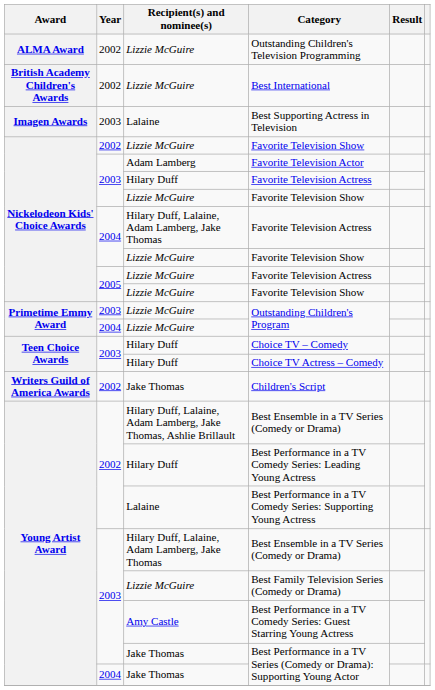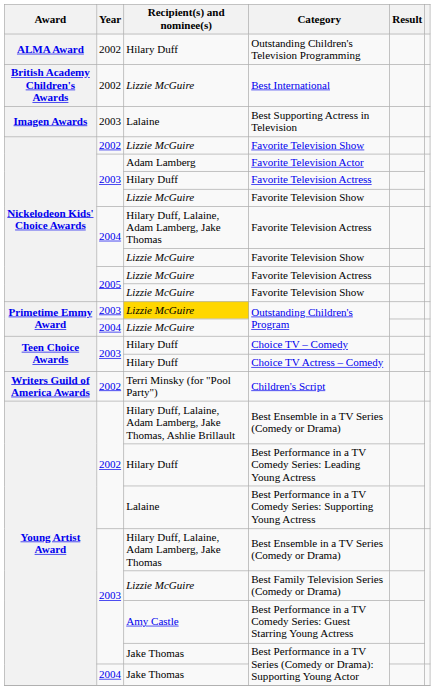 <table class="wikitable plainrowheaders sortable" style="width:99%;">
 <tr>
 <th scope="col">Award</th>
 <th scope="col">Year</th>
 <th scope="col">Recipient(s) and nominee(s)</th>
 <th scope="col">Category</th>
 <th scope="col">Result</th>
 <th scope="col" class="unsortable"></th>
 </tr>
 <tr>
 <th scope="row"><a href='#'>ALMA Award</a></th>
 <td>2002</td>
-<td data-sort-value="Lizzie McGuire"><em>Lizzie McGuire</em></td>
+<td data-sort-value="Duff, Hilary">Hilary Duff</td>
 <td>Outstanding Children's Television Programming</td>
 <td></td>
 <td style="text-align:center;"></td>
 </tr>
 <tr>
 <th scope="row"><a href='#'>British Academy Children's Awards</a></th>
 <td>2002</td>
 <td data-sort-value="Lizzie McGuire"><em>Lizzie McGuire</em></td>
 <td><a href='#'>Best International</a></td>
 <td></td>
 <td style="text-align:center;"></td>
 </tr>
 <tr>
 <th scope="row"><a href='#'>Imagen Awards</a></th>
 <td>2003</td>
 <td data-sort-value="Lalaine">Lalaine</td>
 <td>Best Supporting Actress in Television</td>
 <td></td>
 <td style="text-align:center;"></td>
 </tr>
 <tr>
 <th scope="row" rowspan="8"><a href='#'>Nickelodeon Kids' Choice Awards</a></th>
 <td><a href='#'>2002</a></td>
 <td data-sort-value="Lizzie McGuire"><em>Lizzie McGuire</em></td>
 <td><a href='#'>Favorite Television Show</a></td>
 <td></td>
 <td style="text-align:center;"></td>
 </tr>
 <tr>
 <td rowspan="3"><a href='#'>2003</a></td>
 <td data-sort-value="Lamberg, Adam">Adam Lamberg</td>
 <td><a href='#'>Favorite Television Actor</a></td>
 <td></td>
 <td style="text-align:center;" rowspan="3"></td>
 </tr>
 <tr>
 <td data-sort-value="Duff, Hilary">Hilary Duff</td>
 <td><a href='#'>Favorite Television Actress</a></td>
 <td></td>
 </tr>
 <tr>
 <td data-sort-value="Lizzie McGuire"><em>Lizzie McGuire</em></td>
 <td>Favorite Television Show</td>
 <td></td>
 </tr>
 <tr>
 <td rowspan="2"><a href='#'>2004</a></td>
 <td data-sort-value="Duff, Hilary">Hilary Duff, Lalaine, Adam Lamberg, Jake Thomas</td>
 <td>Favorite Television Actress</td>
 <td></td>
 <td style="text-align:center;" rowspan="2"></td>
 </tr>
 <tr>
 <td data-sort-value="Lizzie McGuire"><em>Lizzie McGuire</em></td>
 <td>Favorite Television Show</td>
 <td></td>
 </tr>
 <tr>
 <td rowspan="2"><a href='#'>2005</a></td>
 <td data-sort-value="Lizzie McGuire"><em>Lizzie McGuire</em></td>
 <td>Favorite Television Actress</td>
 <td></td>
 <td style="text-align:center;" rowspan="2"></td>
 </tr>
 <tr>
 <td data-sort-value="Lizzie McGuire"><em>Lizzie McGuire</em></td>
 <td>Favorite Television Show</td>
 <td></td>
 </tr>
 <tr>
 <th scope="row" rowspan="2"><a href='#'>Primetime Emmy Award</a></th>
 <td><a href='#'>2003</a></td>
-<td data-sort-value="Lizzie McGuire"><em>Lizzie McGuire</em></td>
+<td data-sort-value="Lizzie McGuire" style="background: gold;"><em>Lizzie McGuire</em></td>
 <td rowspan="2"><a href='#'>Outstanding Children's Program</a></td>
 <td></td>
 <td style="text-align:center;"></td>
 </tr>
 <tr>
 <td><a href='#'>2004</a></td>
 <td data-sort-value="Lizzie McGuire"><em>Lizzie McGuire</em></td>
 <td></td>
 <td style="text-align:center;"></td>
 </tr>
 <tr>
 <th scope="row" rowspan="2"><a href='#'>Teen Choice Awards</a></th>
 <td rowspan="2"><a href='#'>2003</a></td>
 <td data-sort-value="Duff, Hilary">Hilary Duff</td>
 <td><a href='#'>Choice TV – Comedy</a></td>
 <td></td>
 <td style="text-align:center;" rowspan="2"></td>
 </tr>
 <tr>
 <td data-sort-value="Duff, Hilary">Hilary Duff</td>
 <td><a href='#'>Choice TV Actress – Comedy</a></td>
 <td></td>
 </tr>
 <tr>
 <th scope="row"><a href='#'>Writers Guild of America Awards</a></th>
 <td><a href='#'>2002</a></td>
-<td data-sort-value="Thomas, Jake">Jake Thomas</td>
+<td data-sort-value="Minsky, Terri">Terri Minsky (for "Pool Party")</td>
 <td><a href='#'>Children's Script</a></td>
 <td></td>
 <td style="text-align:center;"></td>
 </tr>
 <tr>
 <th scope="row" rowspan="8"><a href='#'>Young Artist Award</a></th>
 <td rowspan="3"><a href='#'>2002</a></td>
 <td data-sort-value="Duff, Hilary">Hilary Duff, Lalaine, Adam Lamberg, Jake Thomas, Ashlie Brillault</td>
 <td>Best Ensemble in a TV Series (Comedy or Drama)</td>
 <td></td>
 <td style="text-align:center;" rowspan="3"></td>
 </tr>
 <tr>
 <td data-sort-value="Duff, Hilary">Hilary Duff</td>
 <td>Best Performance in a TV Comedy Series: Leading Young Actress</td>
 <td></td>
 </tr>
 <tr>
 <td data-sort-value="Lalaine">Lalaine</td>
 <td>Best Performance in a TV Comedy Series: Supporting Young Actress</td>
 <td></td>
 </tr>
 <tr>
 <td rowspan="4"><a href='#'>2003</a></td>
 <td data-sort-value="Duff, Hilary">Hilary Duff, Lalaine, Adam Lamberg, Jake Thomas</td>
 <td>Best Ensemble in a TV Series (Comedy or Drama)</td>
 <td></td>
 <td style="text-align:center;" rowspan="4"></td>
 </tr>
 <tr>
 <td data-sort-value="Lizzie McGuire"><em>Lizzie McGuire</em></td>
 <td>Best Family Television Series (Comedy or Drama)</td>
 <td></td>
 </tr>
 <tr>
 <td data-sort-value="Castle, Amy"><a href='#'>Amy Castle</a></td>
 <td>Best Performance in a TV Comedy Series: Guest Starring Young Actress</td>
 <td></td>
 </tr>
 <tr>
 <td data-sort-value="Thomas, Jake">Jake Thomas</td>
 <td rowspan="2">Best Performance in a TV Series (Comedy or Drama): Supporting Young Actor</td>
 <td></td>
 </tr>
 <tr>
 <td><a href='#'>2004</a></td>
 <td data-sort-value="Thomas, Jake">Jake Thomas</td>
 <td></td>
 <td style="text-align:center;"></td>
 </tr>
 <tr>
 </tr>
 </table>
